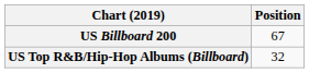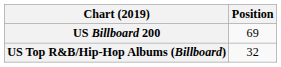 <table class="wikitable sortable plainrowheaders" style="text-align:center">
 <tr>
 <th scope="col">Chart (2019)</th>
 <th scope="col">Position</th>
 </tr>
 <tr>
 <th scope="row">US <em>Billboard</em> 200</th>
-<td>67</td>
+<td>69</td>
 </tr>
 <tr>
 <th scope="row">US Top R&B/Hip-Hop Albums (<em>Billboard</em>)</th>
 <td>32</td>
 </tr>
 </table>
